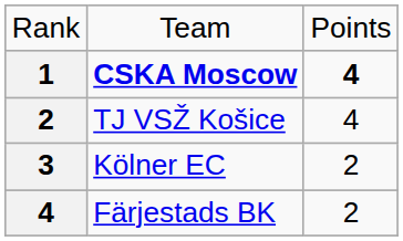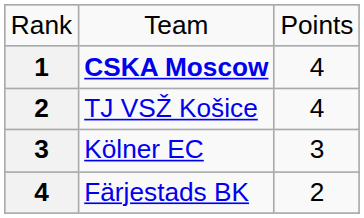 <table class="wikitable" style="text-align: center;">
 <tr>
 <td>Rank</td>
 <td>Team</td>
 <td>Points</td>
 </tr>
 <tr>
 <th>1</th>
 <td style="text-align: left;"> <strong><a href='#'>CSKA Moscow</a></strong></td>
-<td><strong>4</strong></td>
+<td>4</td>
 </tr>
 <tr>
 <th>2</th>
 <td style="text-align: left;"> <a href='#'>TJ VSŽ Košice</a></td>
 <td>4</td>
 </tr>
 <tr>
 <th>3</th>
 <td style="text-align: left;"> <a href='#'>Kölner EC</a></td>
-<td>2</td>
+<td>3</td>
 </tr>
 <tr>
 <th>4</th>
 <td style="text-align: left;"> <a href='#'>Färjestads BK</a></td>
 <td>2</td>
 </tr>
 </table>
